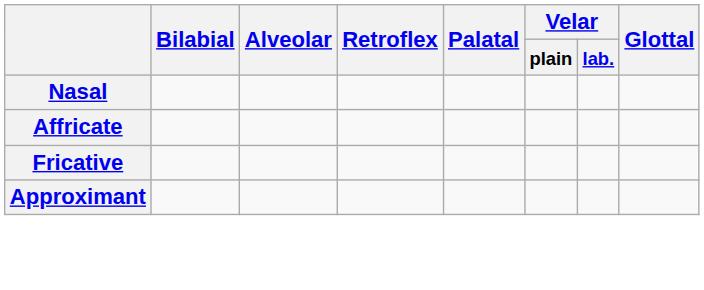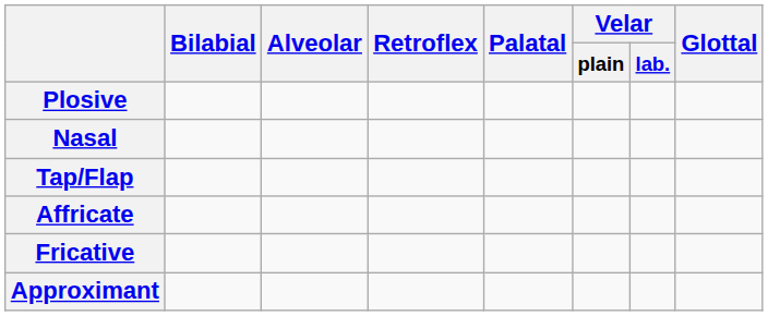 <table class="wikitable" style="text-align:center">
 <tr>
 <th rowspan="2"></th>
 <th rowspan="2"><a href='#'>Bilabial</a></th>
 <th rowspan="2"><a href='#'>Alveolar</a></th>
 <th rowspan="2"><a href='#'>Retroflex</a></th>
 <th rowspan="2"><a href='#'>Palatal</a></th>
 <th colspan="2"><a href='#'>Velar</a></th>
 <th rowspan="2"><a href='#'>Glottal</a></th>
 </tr>
 <tr>
 <th><small>plain</small></th>
 <th><small><a href='#'>lab.</a></small></th>
 </tr>
 <tr>
+<th><a href='#'>Plosive</a></th>
+<td></td>
+<td></td>
+<td></td>
+<td></td>
+<td></td>
+<td></td>
+<td></td>
+</tr>
+<tr>
 <th><a href='#'>Nasal</a></th>
 <td></td>
 <td></td>
 <td></td>
 <td></td>
 <td width="20px" style="border-right: 0;"></td>
+<td></td>
+<td></td>
+</tr>
+<tr>
+<th><a href='#'>Tap/Flap</a></th>
+<td></td>
+<td></td>
+<td></td>
+<td></td>
+<td></td>
 <td></td>
 <td></td>
 </tr>
 <tr>
 <th><a href='#'>Affricate</a></th>
 <td></td>
 <td></td>
 <td></td>
 <td></td>
 <td></td>
 <td></td>
 <td></td>
 </tr>
 <tr>
 <th><a href='#'>Fricative</a></th>
 <td></td>
 <td></td>
 <td></td>
 <td></td>
 <td></td>
 <td></td>
 <td></td>
 </tr>
 <tr>
 <th><a href='#'>Approximant</a></th>
 <td></td>
 <td></td>
 <td></td>
 <td></td>
 <td></td>
 <td></td>
 <td></td>
 </tr>
 </table>
